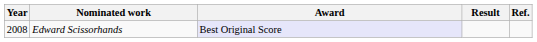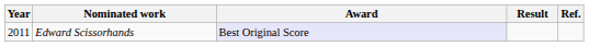 <table class="wikitable">
 <tr>
 <th>Year</th>
 <th width="250">Nominated work</th>
 <th width="400">Award</th>
 <th width="65">Result</th>
 <th>Ref.</th>
 </tr>
 <tr>
-<td align="center">2008</td>
+<td align="center">2011</td>
 <td><em>Edward Scissorhands</em></td>
 <td style="background: lavender;">Best Original Score</td>
 <td></td>
 <td></td>
 </tr>
 </table>
